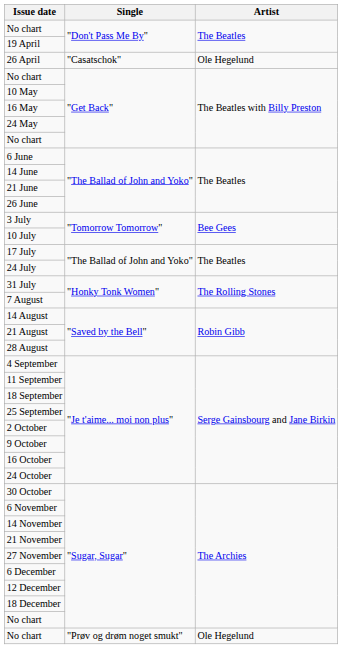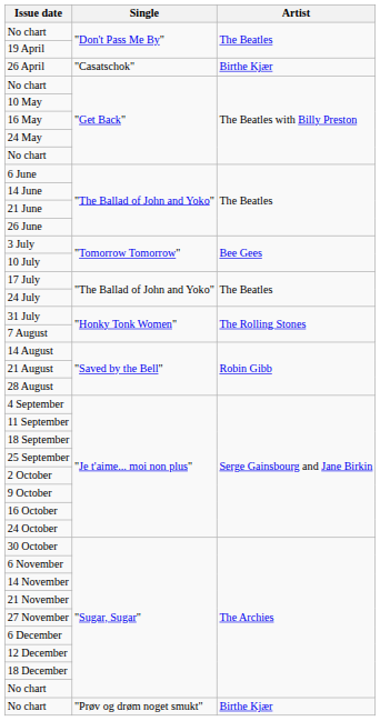 <table class="wikitable plainrowheaders">
 <tr>
 <th>Issue date</th>
 <th>Single</th>
 <th>Artist</th>
 </tr>
 <tr>
 <td>No chart</td>
 <td rowspan="2">"<a href='#'>Don't Pass Me By</a>"</td>
 <td rowspan="2"><a href='#'>The Beatles</a></td>
 </tr>
 <tr>
 <td>19 April</td>
 </tr>
 <tr>
 <td>26 April</td>
 <td>"Casatschok"</td>
-<td>Ole Hegelund</td>
+<td><a href='#'>Birthe Kjær</a></td>
 </tr>
 <tr>
 <td>No chart</td>
 <td rowspan="5">"<a href='#'>Get Back</a>"</td>
 <td rowspan="5">The Beatles with <a href='#'>Billy Preston</a></td>
 </tr>
 <tr>
 <td>10 May</td>
 </tr>
 <tr>
 <td>16 May</td>
 </tr>
 <tr>
 <td>24 May</td>
 </tr>
 <tr>
 <td>No chart</td>
 </tr>
 <tr>
 <td>6 June</td>
 <td rowspan="4">"<a href='#'>The Ballad of John and Yoko</a>"</td>
 <td rowspan="4">The Beatles</td>
 </tr>
 <tr>
 <td>14 June</td>
 </tr>
 <tr>
 <td>21 June</td>
 </tr>
 <tr>
 <td>26 June</td>
 </tr>
 <tr>
 <td>3 July</td>
 <td rowspan="2">"<a href='#'>Tomorrow Tomorrow</a>"</td>
 <td rowspan="2"><a href='#'>Bee Gees</a></td>
 </tr>
 <tr>
 <td>10 July</td>
 </tr>
 <tr>
 <td>17 July</td>
 <td rowspan="2">"The Ballad of John and Yoko"</td>
 <td rowspan="2">The Beatles</td>
 </tr>
 <tr>
 <td>24 July</td>
 </tr>
 <tr>
 <td>31 July</td>
 <td rowspan="2">"<a href='#'>Honky Tonk Women</a>"</td>
 <td rowspan="2"><a href='#'>The Rolling Stones</a></td>
 </tr>
 <tr>
 <td>7 August</td>
 </tr>
 <tr>
 <td>14 August</td>
 <td rowspan="3">"<a href='#'>Saved by the Bell</a>"</td>
 <td rowspan="3"><a href='#'>Robin Gibb</a></td>
 </tr>
 <tr>
 <td>21 August</td>
 </tr>
 <tr>
 <td>28 August</td>
 </tr>
 <tr>
 <td>4 September</td>
 <td rowspan="8">"<a href='#'>Je t'aime... moi non plus</a>"</td>
 <td rowspan="8"><a href='#'>Serge Gainsbourg</a> and <a href='#'>Jane Birkin</a></td>
 </tr>
 <tr>
 <td>11 September</td>
 </tr>
 <tr>
 <td>18 September</td>
 </tr>
 <tr>
 <td>25 September</td>
 </tr>
 <tr>
 <td>2 October</td>
 </tr>
 <tr>
 <td>9 October</td>
 </tr>
 <tr>
 <td>16 October</td>
 </tr>
 <tr>
 <td>24 October</td>
 </tr>
 <tr>
 <td>30 October</td>
 <td rowspan="9">"<a href='#'>Sugar, Sugar</a>"</td>
 <td rowspan="9"><a href='#'>The Archies</a></td>
 </tr>
 <tr>
 <td>6 November</td>
 </tr>
 <tr>
 <td>14 November</td>
 </tr>
 <tr>
 <td>21 November</td>
 </tr>
 <tr>
 <td>27 November</td>
 </tr>
 <tr>
 <td>6 December</td>
 </tr>
 <tr>
 <td>12 December</td>
 </tr>
 <tr>
 <td>18 December</td>
 </tr>
 <tr>
 <td>No chart</td>
 </tr>
 <tr>
 <td>No chart</td>
 <td>"Prøv og drøm noget smukt"</td>
-<td>Ole Hegelund</td>
+<td><a href='#'>Birthe Kjær</a></td>
 </tr>
 </table>
